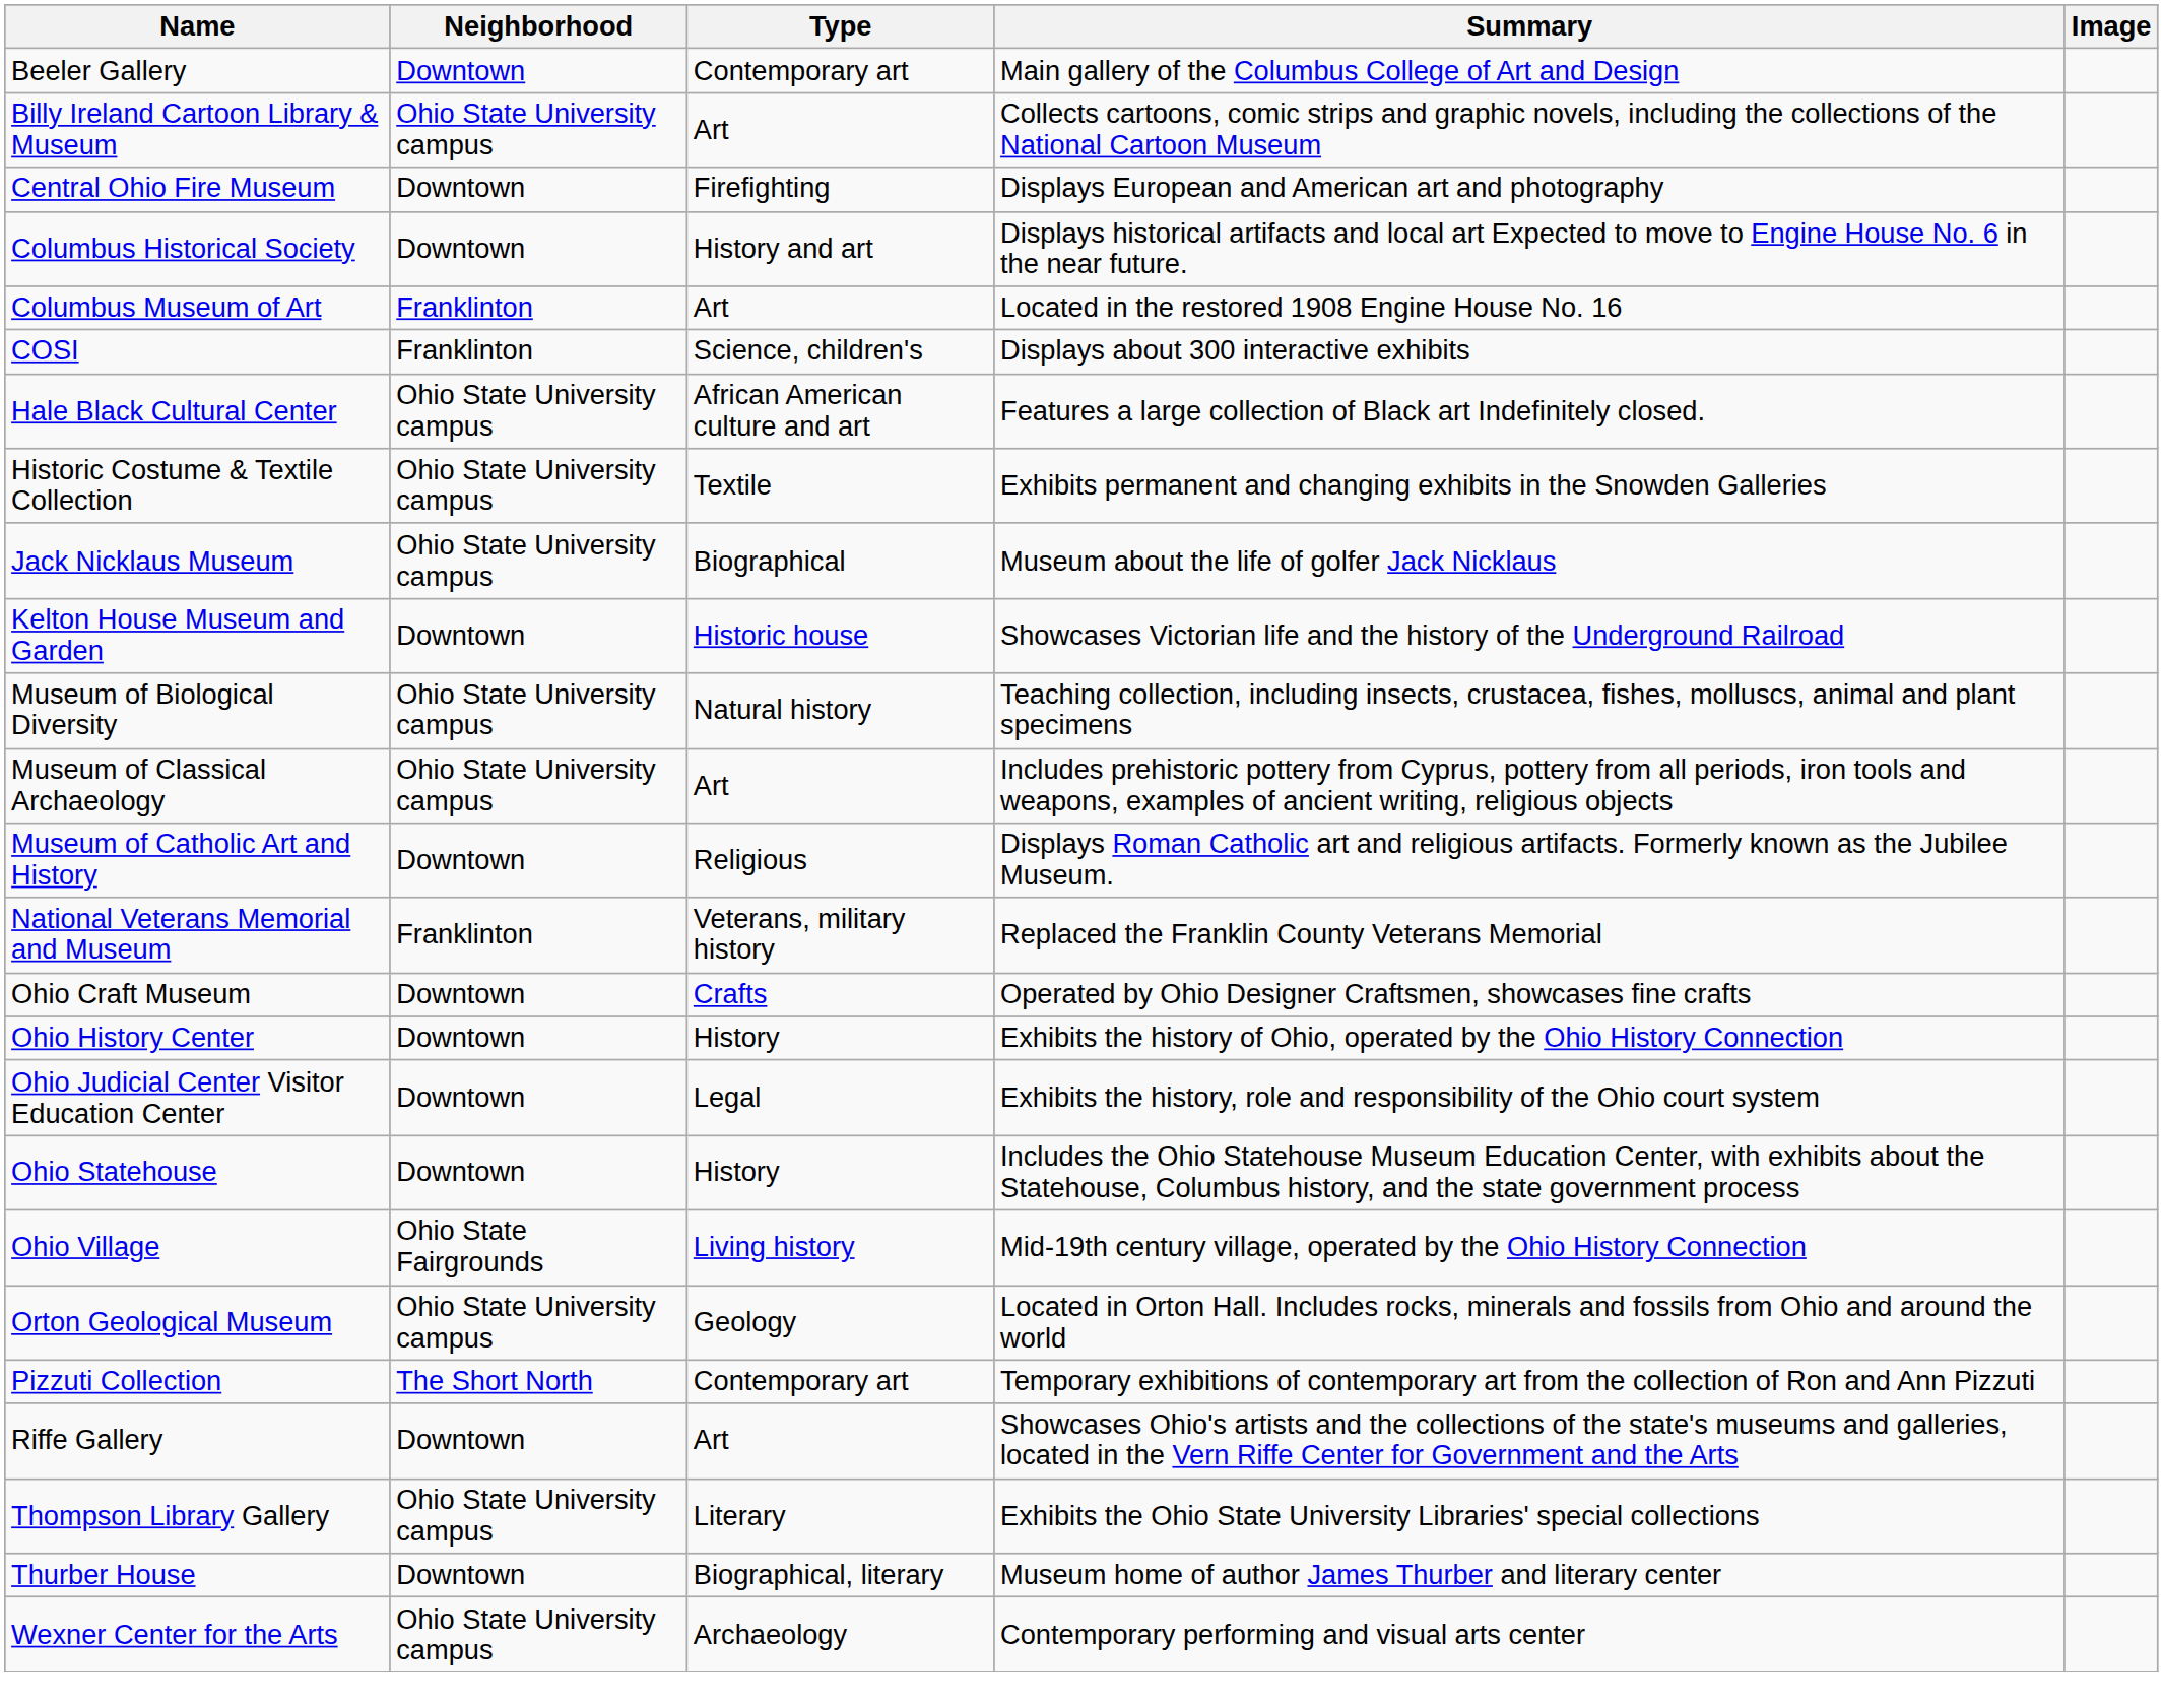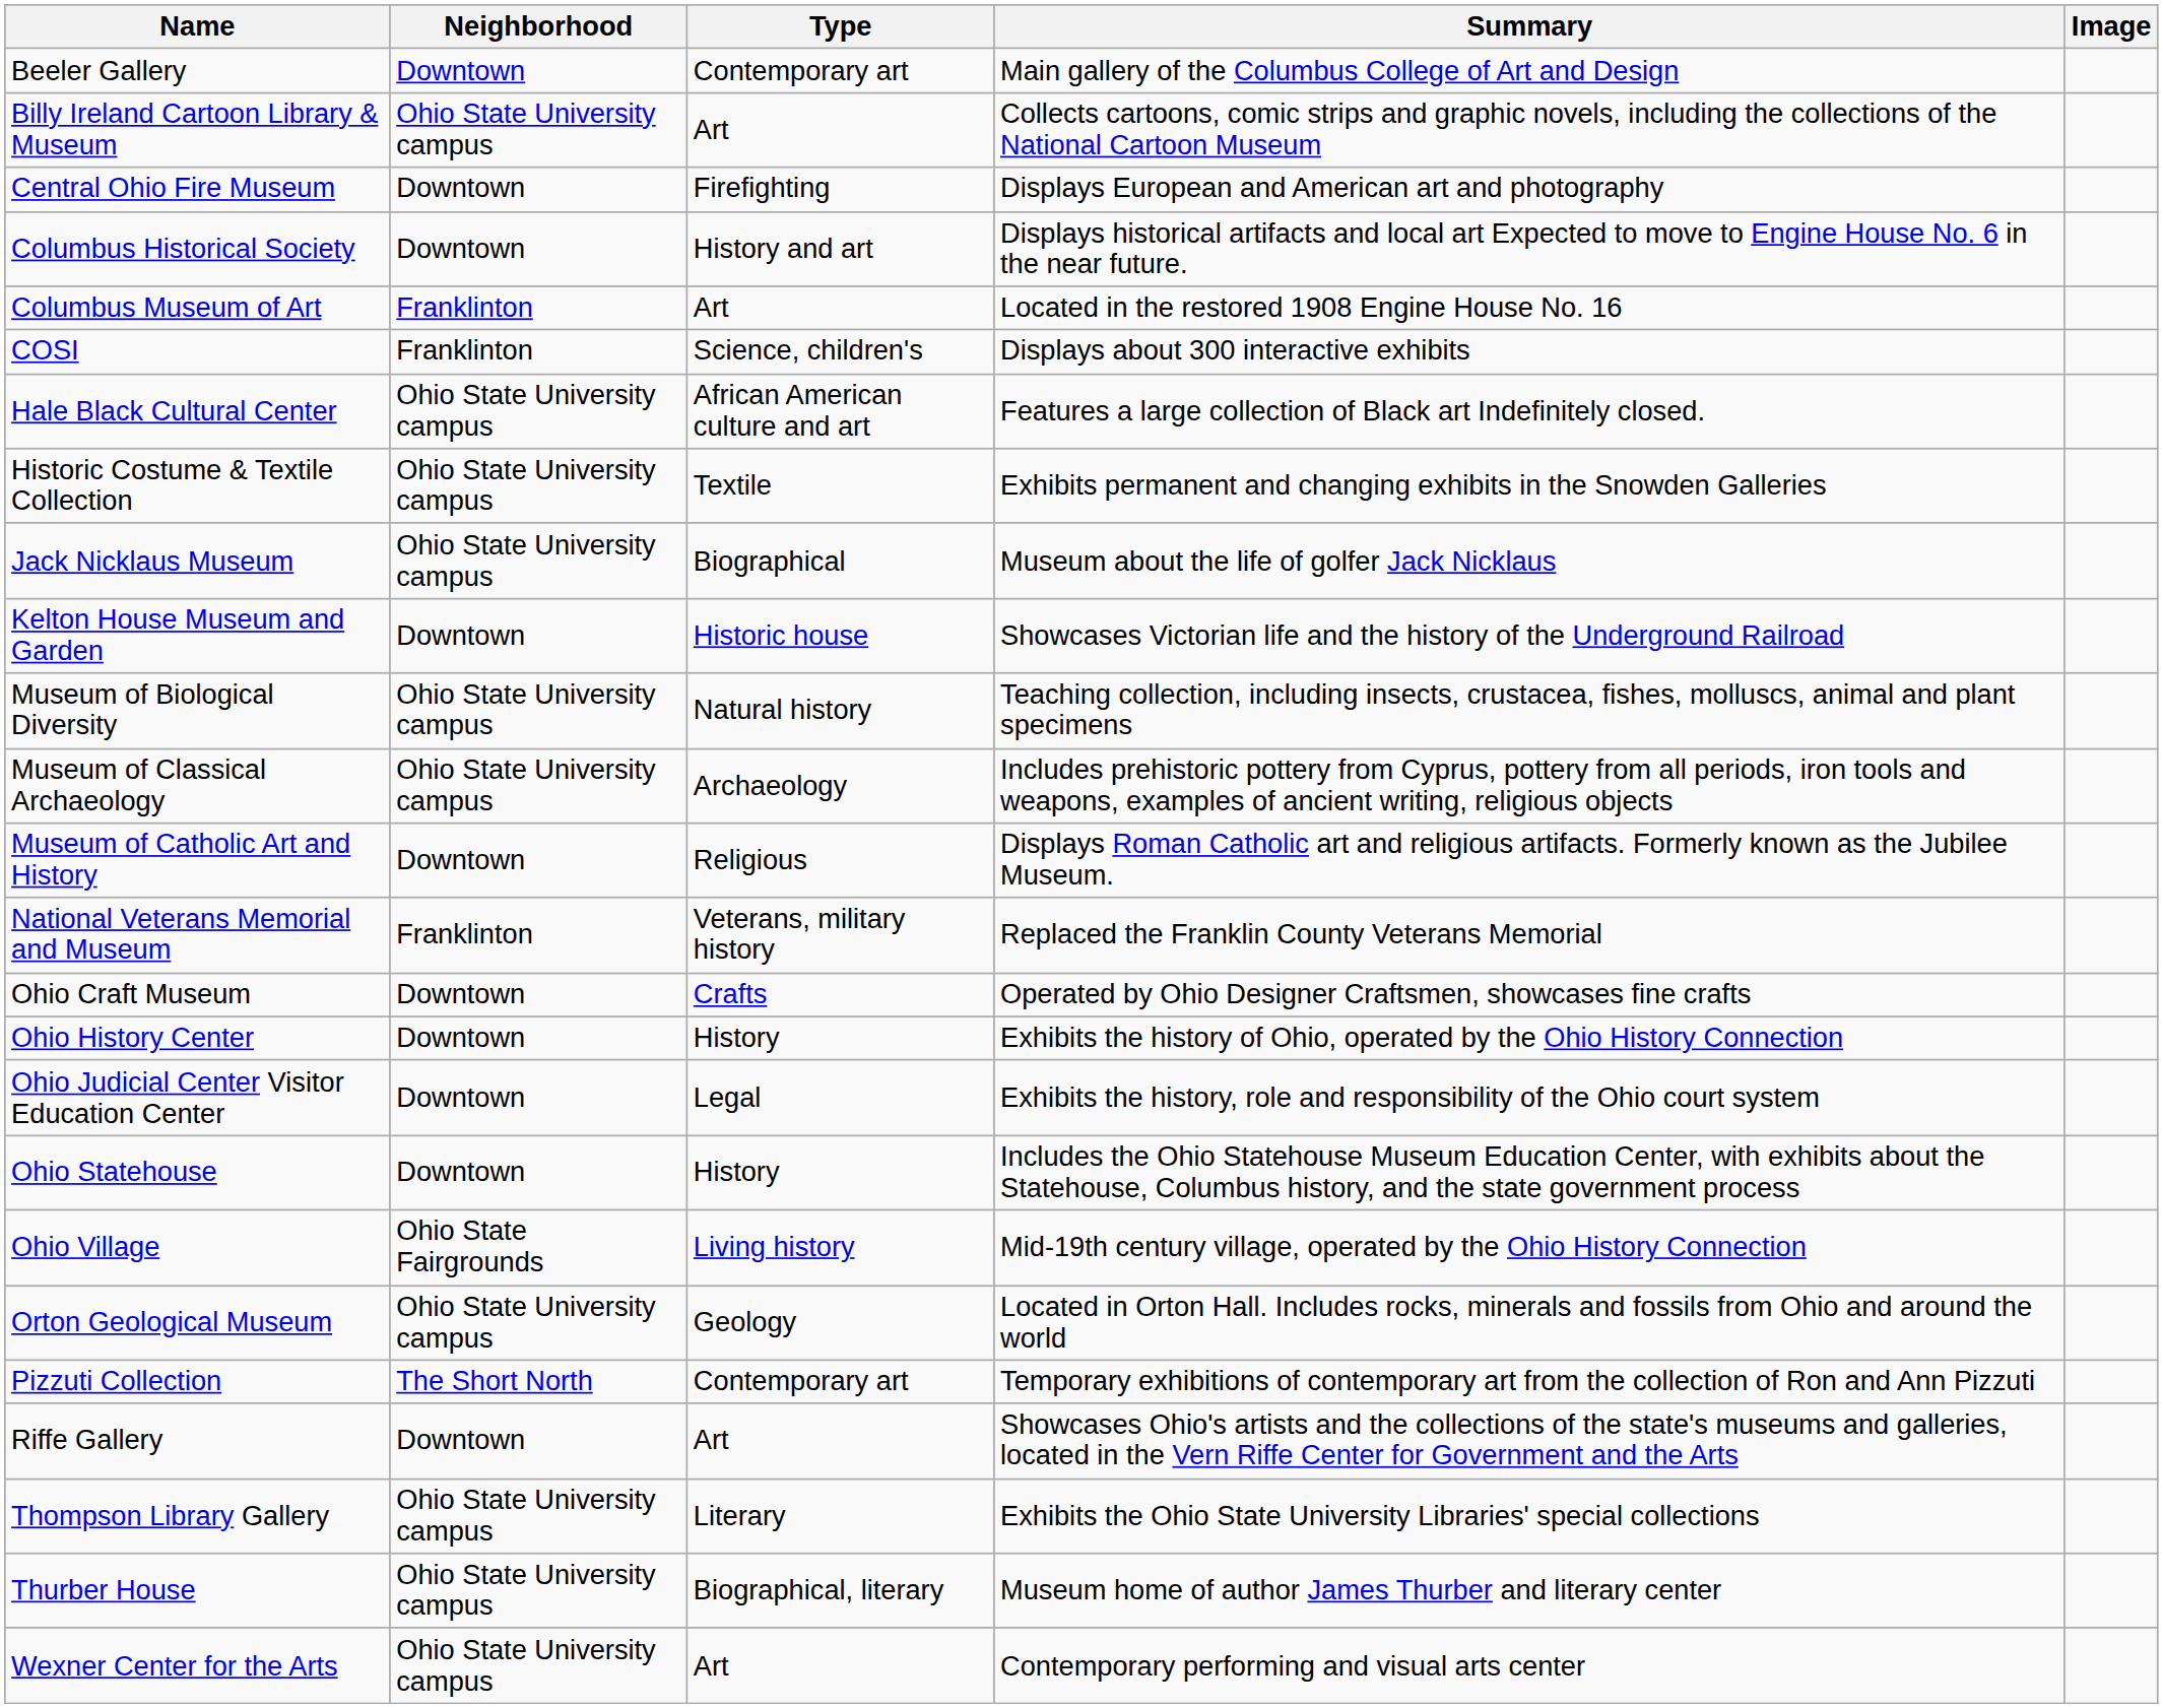 <table class="wikitable sortable">
 <tr>
 <th>Name</th>
 <th>Neighborhood</th>
 <th>Type</th>
 <th>Summary</th>
 <th>Image</th>
 </tr>
 <tr>
 <td>Beeler Gallery</td>
 <td><a href='#'>Downtown</a></td>
 <td>Contemporary art</td>
 <td>Main gallery of the <a href='#'>Columbus College of Art and Design</a></td>
 <td></td>
 </tr>
 <tr>
 <td><a href='#'>Billy Ireland Cartoon Library & Museum</a></td>
 <td><a href='#'>Ohio State University</a> campus</td>
 <td>Art</td>
 <td>Collects cartoons, comic strips and graphic novels, including the collections of the <a href='#'>National Cartoon Museum</a></td>
 <td></td>
 </tr>
 <tr>
 <td><a href='#'>Central Ohio Fire Museum</a></td>
 <td>Downtown</td>
 <td>Firefighting</td>
 <td>Displays European and American art and photography</td>
 <td></td>
 </tr>
 <tr>
 <td><a href='#'>Columbus Historical Society</a></td>
 <td>Downtown</td>
 <td>History and art</td>
 <td>Displays historical artifacts and local art Expected to move to <a href='#'>Engine House No. 6</a> in the near future.</td>
 <td></td>
 </tr>
 <tr>
 <td><a href='#'>Columbus Museum of Art</a></td>
 <td><a href='#'>Franklinton</a></td>
 <td>Art</td>
 <td>Located in the restored 1908 Engine House No. 16</td>
 <td></td>
 </tr>
 <tr>
 <td><a href='#'>COSI</a></td>
 <td>Franklinton</td>
 <td>Science, children's</td>
 <td>Displays about 300 interactive exhibits</td>
 <td></td>
 </tr>
 <tr>
 <td><a href='#'>Hale Black Cultural Center</a></td>
 <td>Ohio State University campus</td>
 <td>African American culture and art</td>
 <td>Features a large collection of Black art Indefinitely closed.</td>
 <td></td>
 </tr>
 <tr>
 <td>Historic Costume & Textile Collection</td>
 <td>Ohio State University campus</td>
 <td>Textile</td>
 <td>Exhibits permanent and changing exhibits in the Snowden Galleries</td>
 <td></td>
 </tr>
 <tr>
 <td><a href='#'>Jack Nicklaus Museum</a></td>
 <td>Ohio State University campus</td>
 <td>Biographical</td>
 <td>Museum about the life of golfer <a href='#'>Jack Nicklaus</a></td>
 <td></td>
 </tr>
 <tr>
 <td><a href='#'>Kelton House Museum and Garden</a></td>
 <td>Downtown</td>
 <td><a href='#'>Historic house</a></td>
 <td>Showcases Victorian life and the history of the <a href='#'>Underground Railroad</a></td>
 <td></td>
 </tr>
 <tr>
 <td>Museum of Biological Diversity</td>
 <td>Ohio State University campus</td>
 <td>Natural history</td>
 <td>Teaching collection, including insects, crustacea, fishes, molluscs, animal and plant specimens</td>
 <td></td>
 </tr>
 <tr>
 <td>Museum of Classical Archaeology</td>
 <td>Ohio State University campus</td>
-<td>Art</td>
+<td>Archaeology</td>
 <td>Includes prehistoric pottery from Cyprus, pottery from all periods, iron tools and weapons, examples of ancient writing, religious objects</td>
 <td></td>
 </tr>
 <tr>
 <td><a href='#'>Museum of Catholic Art and History</a></td>
 <td>Downtown</td>
 <td>Religious</td>
 <td>Displays <a href='#'>Roman Catholic</a> art and religious artifacts. Formerly known as the Jubilee Museum.</td>
 <td></td>
 </tr>
 <tr>
 <td><a href='#'>National Veterans Memorial and Museum</a></td>
 <td>Franklinton</td>
 <td>Veterans, military history</td>
 <td>Replaced the Franklin County Veterans Memorial</td>
 <td></td>
 </tr>
 <tr>
 <td>Ohio Craft Museum</td>
 <td>Downtown</td>
 <td><a href='#'>Crafts</a></td>
 <td>Operated by Ohio Designer Craftsmen, showcases fine crafts</td>
 <td></td>
 </tr>
 <tr>
 <td><a href='#'>Ohio History Center</a></td>
 <td>Downtown</td>
 <td>History</td>
 <td>Exhibits the history of Ohio, operated by the <a href='#'>Ohio History Connection</a></td>
 <td></td>
 </tr>
 <tr>
 <td><a href='#'>Ohio Judicial Center</a> Visitor Education Center</td>
 <td>Downtown</td>
 <td>Legal</td>
 <td>Exhibits the history, role and responsibility of the Ohio court system</td>
 <td></td>
 </tr>
 <tr>
 <td><a href='#'>Ohio Statehouse</a></td>
 <td>Downtown</td>
 <td>History</td>
 <td>Includes the Ohio Statehouse Museum Education Center, with exhibits about the Statehouse, Columbus history, and the state government process</td>
 <td></td>
 </tr>
 <tr>
 <td><a href='#'>Ohio Village</a></td>
 <td>Ohio State Fairgrounds</td>
 <td><a href='#'>Living history</a></td>
 <td>Mid-19th century village, operated by the <a href='#'>Ohio History Connection</a></td>
 <td></td>
 </tr>
 <tr>
 <td><a href='#'>Orton Geological Museum</a></td>
 <td>Ohio State University campus</td>
 <td>Geology</td>
 <td>Located in Orton Hall. Includes rocks, minerals and fossils from Ohio and around the world</td>
 <td></td>
 </tr>
 <tr>
 <td><a href='#'>Pizzuti Collection</a></td>
 <td><a href='#'>The Short North</a></td>
 <td>Contemporary art</td>
 <td>Temporary exhibitions of contemporary art from the collection of Ron and Ann Pizzuti</td>
 <td></td>
 </tr>
 <tr>
 <td>Riffe Gallery</td>
 <td>Downtown</td>
 <td>Art</td>
 <td>Showcases Ohio's artists and the collections of the state's museums and galleries, located in the <a href='#'>Vern Riffe Center for Government and the Arts</a></td>
 <td></td>
 </tr>
 <tr>
 <td><a href='#'>Thompson Library</a> Gallery</td>
 <td>Ohio State University campus</td>
 <td>Literary</td>
 <td>Exhibits the Ohio State University Libraries' special collections</td>
 <td></td>
 </tr>
 <tr>
 <td><a href='#'>Thurber House</a></td>
-<td>Downtown</td>
+<td>Ohio State University campus</td>
 <td>Biographical, literary</td>
 <td>Museum home of author <a href='#'>James Thurber</a> and literary center</td>
 <td></td>
 </tr>
 <tr>
 <td><a href='#'>Wexner Center for the Arts</a></td>
 <td>Ohio State University campus</td>
-<td>Archaeology</td>
+<td>Art</td>
 <td>Contemporary performing and visual arts center</td>
 <td></td>
 </tr>
 <tr>
 </tr>
 </table>
